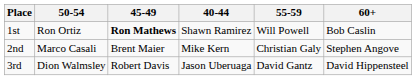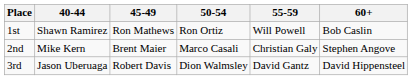 <table class="wikitable">
 <tr>
 <th>Place</th>
+<th>40-44</th>
+<th>45-49</th>
 <th>50-54</th>
-<th>45-49</th>
-<th>40-44</th>
 <th>55-59</th>
 <th>60+</th>
 </tr>
 <tr>
 <td>1st</td>
+<td>Shawn Ramirez</td>
+<td>Ron Mathews</td>
 <td>Ron Ortiz</td>
-<td><strong>Ron Mathews</strong></td>
-<td>Shawn Ramirez</td>
 <td>Will Powell</td>
 <td>Bob Caslin</td>
 </tr>
 <tr>
 <td>2nd</td>
+<td>Mike Kern</td>
+<td>Brent Maier</td>
 <td>Marco Casali</td>
-<td>Brent Maier</td>
-<td>Mike Kern</td>
 <td>Christian Galy</td>
 <td>Stephen Angove</td>
 </tr>
 <tr>
 <td>3rd</td>
+<td>Jason Uberuaga</td>
+<td>Robert Davis</td>
 <td>Dion Walmsley</td>
-<td>Robert Davis</td>
-<td>Jason Uberuaga</td>
 <td>David Gantz</td>
 <td>David Hippensteel</td>
 </tr>
 </table>
